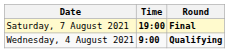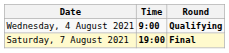 <table class="wikitable">
 <tr>
 <th>Date</th>
 <th>Time</th>
 <th>Round</th>
 </tr>
+<tr>
+<td>Wednesday, 4 August 2021</td>
+<td><strong>9:00</strong></td>
+<td><strong>Qualifying</strong></td>
+</tr>
 <tr style=background:lemonchiffon>
 <td>Saturday, 7 August 2021</td>
 <td><strong>19:00</strong></td>
 <td><strong>Final</strong></td>
 </tr>
-<tr>
-<td>Wednesday, 4 August 2021</td>
-<td><strong>9:00</strong></td>
-<td><strong>Qualifying</strong></td>
-</tr>
 </table>
